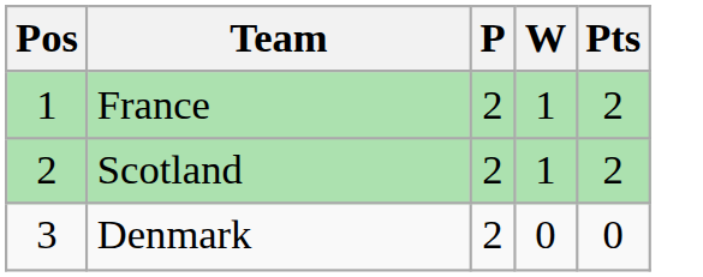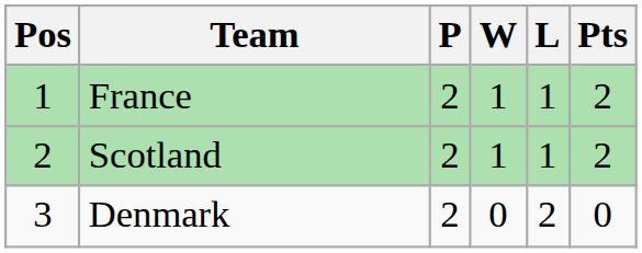 <table class="wikitable" style="font-size: 100%">
 <tr>
 <th width=20>Pos</th>
 <th width=140>Team</th>
 <th width=10>P</th>
 <th width=10>W</th>
+<th width=10>L</th>
 <th width=20>Pts</th>
 </tr>
 <tr align=center style="background:#ACE1AF;">
 <td>1</td>
 <td align="left"> France</td>
 <td>2</td>
+<td>1</td>
 <td>1</td>
 <td>2</td>
 </tr>
 <tr align=center style="background:#ACE1AF;">
 <td>2</td>
 <td align="left"> Scotland</td>
 <td>2</td>
 <td>1</td>
+<td>1</td>
 <td>2</td>
 </tr>
 <tr align=center>
 <td>3</td>
 <td align="left"> Denmark</td>
 <td>2</td>
 <td>0</td>
+<td>2</td>
 <td>0</td>
 </tr>
 </table>
